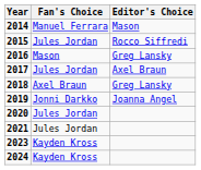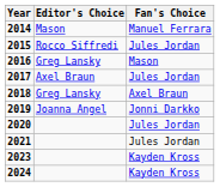 <table class="wikitable">
 <tr>
 <th>Year</th>
+<th>Editor's Choice</th>
 <th>Fan's Choice</th>
-<th>Editor's Choice</th>
 </tr>
 <tr>
 <td><strong>2014</strong></td>
+<td><a href='#'>Mason</a></td>
 <td><a href='#'>Manuel Ferrara</a></td>
+</tr>
+<tr>
+<td><strong>2015</strong></td>
+<td><a href='#'>Rocco Siffredi</a></td>
+<td><a href='#'>Jules Jordan</a></td>
+</tr>
+<tr>
+<td><strong>2016</strong></td>
+<td><a href='#'>Greg Lansky</a></td>
 <td><a href='#'>Mason</a></td>
 </tr>
 <tr>
-<td><strong>2015</strong></td>
+<td><strong>2017</strong></td>
+<td><a href='#'>Axel Braun</a></td>
 <td><a href='#'>Jules Jordan</a></td>
-<td><a href='#'>Rocco Siffredi</a></td>
 </tr>
 <tr>
-<td><strong>2016</strong></td>
-<td><a href='#'>Mason</a></td>
+<td><strong>2018</strong></td>
 <td><a href='#'>Greg Lansky</a></td>
-</tr>
-<tr>
-<td><strong>2017</strong></td>
-<td><a href='#'>Jules Jordan</a></td>
 <td><a href='#'>Axel Braun</a></td>
 </tr>
 <tr>
-<td><strong>2018</strong></td>
-<td><a href='#'>Axel Braun</a></td>
-<td><a href='#'>Greg Lansky</a></td>
-</tr>
-<tr>
 <td><strong>2019</strong></td>
+<td><a href='#'>Joanna Angel</a></td>
 <td><a href='#'>Jonni Darkko</a></td>
-<td><a href='#'>Joanna Angel</a></td>
 </tr>
 <tr>
 <td><strong>2020</strong></td>
+<td></td>
 <td><a href='#'>Jules Jordan</a></td>
-<td></td>
 </tr>
 <tr>
 <td><strong>2021</strong></td>
+<td></td>
 <td>Jules Jordan</td>
-<td></td>
 </tr>
 <tr>
 <td><strong>2023</strong></td>
+<td></td>
 <td><a href='#'>Kayden Kross</a></td>
-<td></td>
 </tr>
 <tr>
 <td><strong>2024</strong></td>
+<td></td>
 <td><a href='#'>Kayden Kross</a></td>
-<td></td>
 </tr>
 </table>
